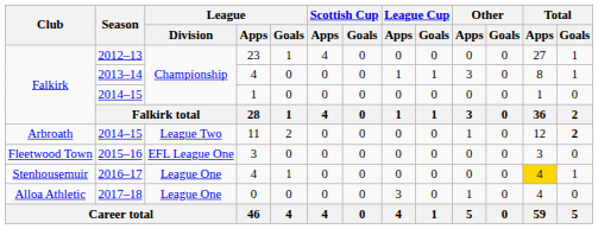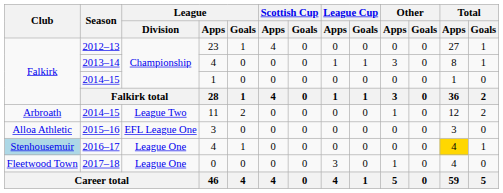 <table class="wikitable" style="text-align:center">
 <tr>
 <th rowspan="2">Club</th>
 <th rowspan="2">Season</th>
 <th colspan="3">League</th>
 <th colspan="2"><a href='#'>Scottish Cup</a></th>
 <th colspan="2"><a href='#'>League Cup</a></th>
 <th colspan="2">Other</th>
 <th colspan="2">Total</th>
 </tr>
 <tr>
 <th>Division</th>
 <th>Apps</th>
 <th>Goals</th>
 <th>Apps</th>
 <th>Goals</th>
 <th>Apps</th>
 <th>Goals</th>
 <th>Apps</th>
 <th>Goals</th>
 <th>Apps</th>
 <th>Goals</th>
 </tr>
 <tr>
 <td rowspan="4"><a href='#'>Falkirk</a></td>
 <td><a href='#'>2012–13</a></td>
 <td rowspan="3"><a href='#'>Championship</a></td>
 <td>23</td>
 <td>1</td>
 <td>4</td>
 <td>0</td>
 <td>0</td>
 <td>0</td>
 <td>0</td>
 <td>0</td>
 <td>27</td>
 <td>1</td>
 </tr>
 <tr>
 <td><a href='#'>2013–14</a></td>
 <td>4</td>
 <td>0</td>
 <td>0</td>
 <td>0</td>
 <td>1</td>
 <td>1</td>
 <td>3</td>
 <td>0</td>
 <td>8</td>
 <td>1</td>
 </tr>
 <tr>
 <td><a href='#'>2014–15</a></td>
 <td>1</td>
 <td>0</td>
 <td>0</td>
 <td>0</td>
 <td>0</td>
 <td>0</td>
 <td>0</td>
 <td>0</td>
 <td>1</td>
 <td>0</td>
 </tr>
 <tr>
 <th colspan="2">Falkirk total</th>
 <th>28</th>
 <th>1</th>
 <th>4</th>
 <th>0</th>
 <th>1</th>
 <th>1</th>
 <th>3</th>
 <th>0</th>
 <th>36</th>
 <th>2</th>
 </tr>
 <tr>
 <td><a href='#'>Arbroath</a></td>
 <td><a href='#'>2014–15</a></td>
 <td><a href='#'>League Two</a></td>
 <td>11</td>
 <td>2</td>
 <td>0</td>
 <td>0</td>
 <td>0</td>
 <td>0</td>
 <td>1</td>
 <td>0</td>
 <td>12</td>
-<td><strong>2</strong></td>
+<td>2</td>
 </tr>
 <tr>
-<td><a href='#'>Fleetwood Town</a></td>
+<td><a href='#'>Alloa Athletic</a></td>
 <td><a href='#'>2015–16</a></td>
 <td><a href='#'>EFL League One</a></td>
 <td>3</td>
 <td>0</td>
 <td>0</td>
 <td>0</td>
 <td>0</td>
 <td>0</td>
 <td>0</td>
 <td>0</td>
 <td>3</td>
 <td>0</td>
 </tr>
 <tr>
-<td><a href='#'>Stenhousemuir</a></td>
+<td style="background: lightblue;"><a href='#'>Stenhousemuir</a></td>
 <td><a href='#'>2016–17</a></td>
 <td><a href='#'>League One</a></td>
 <td>4</td>
 <td>1</td>
 <td>0</td>
 <td>0</td>
 <td>0</td>
 <td>0</td>
 <td>0</td>
 <td>0</td>
 <td style="background: gold;">4</td>
 <td>1</td>
 </tr>
 <tr>
-<td><a href='#'>Alloa Athletic</a></td>
+<td><a href='#'>Fleetwood Town</a></td>
 <td><a href='#'>2017–18</a></td>
 <td><a href='#'>League One</a></td>
 <td>0</td>
 <td>0</td>
 <td>0</td>
 <td>0</td>
 <td>3</td>
 <td>0</td>
 <td>1</td>
 <td>0</td>
 <td>4</td>
 <td>0</td>
 </tr>
 <tr>
 <th colspan="3">Career total</th>
 <th>46</th>
 <th>4</th>
 <th>4</th>
 <th>0</th>
 <th>4</th>
 <th>1</th>
 <th>5</th>
 <th>0</th>
 <th>59</th>
 <th>5</th>
 </tr>
 </table>
